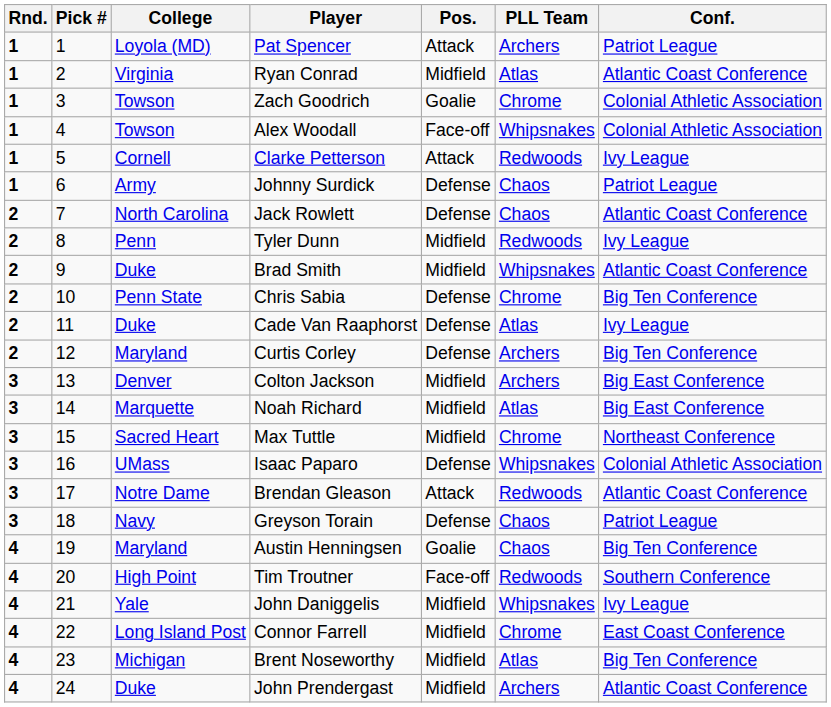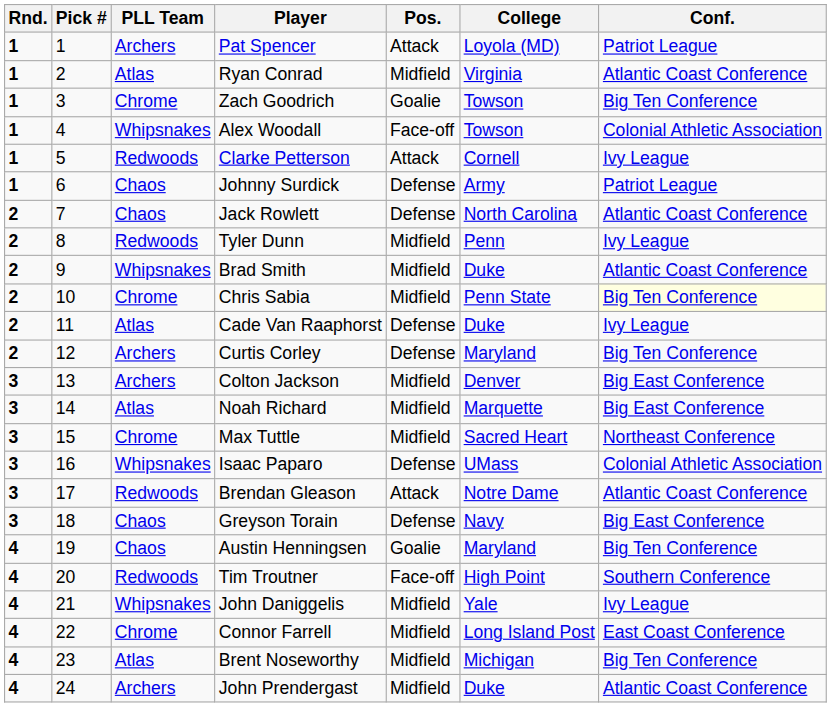 <table class="wikitable" text-align:center;>
 <tr>
 <th>Rnd.</th>
 <th>Pick #</th>
-<th>College</th>
+<th>PLL Team</th>
 <th>Player</th>
 <th>Pos.</th>
-<th>PLL Team</th>
+<th>College</th>
 <th>Conf.</th>
 </tr>
 <tr>
 <td><strong>1</strong></td>
 <td>1</td>
-<td><a href='#'>Loyola (MD)</a></td>
+<td><a href='#'>Archers</a></td>
 <td><a href='#'>Pat Spencer</a></td>
 <td>Attack</td>
-<td><a href='#'>Archers</a></td>
+<td><a href='#'>Loyola (MD)</a></td>
 <td><a href='#'>Patriot League</a></td>
 </tr>
 <tr>
 <td><strong>1</strong></td>
 <td>2</td>
-<td><a href='#'>Virginia</a></td>
+<td><a href='#'>Atlas</a></td>
 <td>Ryan Conrad</td>
 <td>Midfield</td>
-<td><a href='#'>Atlas</a></td>
+<td><a href='#'>Virginia</a></td>
 <td><a href='#'>Atlantic Coast Conference</a></td>
 </tr>
 <tr>
 <td><strong>1</strong></td>
 <td>3</td>
-<td><a href='#'>Towson</a></td>
+<td><a href='#'>Chrome</a></td>
 <td>Zach Goodrich</td>
 <td>Goalie</td>
-<td><a href='#'>Chrome</a></td>
-<td><a href='#'>Colonial Athletic Association</a></td>
+<td><a href='#'>Towson</a></td>
+<td><a href='#'>Big Ten Conference</a></td>
 </tr>
 <tr>
 <td><strong>1</strong></td>
 <td>4</td>
-<td><a href='#'>Towson</a></td>
+<td><a href='#'>Whipsnakes</a></td>
 <td>Alex Woodall</td>
 <td>Face-off</td>
-<td><a href='#'>Whipsnakes</a></td>
+<td><a href='#'>Towson</a></td>
 <td><a href='#'>Colonial Athletic Association</a></td>
 </tr>
 <tr>
 <td><strong>1</strong></td>
 <td>5</td>
-<td><a href='#'>Cornell</a></td>
+<td><a href='#'>Redwoods</a></td>
 <td><a href='#'>Clarke Petterson</a></td>
 <td>Attack</td>
-<td><a href='#'>Redwoods</a></td>
+<td><a href='#'>Cornell</a></td>
 <td><a href='#'>Ivy League</a></td>
 </tr>
 <tr>
 <td><strong>1</strong></td>
 <td>6</td>
-<td><a href='#'>Army</a></td>
+<td><a href='#'>Chaos</a></td>
 <td>Johnny Surdick</td>
 <td>Defense</td>
-<td><a href='#'>Chaos</a></td>
+<td><a href='#'>Army</a></td>
 <td><a href='#'>Patriot League</a></td>
 </tr>
 <tr>
 <td><strong>2</strong></td>
 <td>7</td>
-<td><a href='#'>North Carolina</a></td>
+<td><a href='#'>Chaos</a></td>
 <td>Jack Rowlett</td>
 <td>Defense</td>
-<td><a href='#'>Chaos</a></td>
+<td><a href='#'>North Carolina</a></td>
 <td><a href='#'>Atlantic Coast Conference</a></td>
 </tr>
 <tr>
 <td><strong>2</strong></td>
 <td>8</td>
-<td><a href='#'>Penn</a></td>
+<td><a href='#'>Redwoods</a></td>
 <td>Tyler Dunn</td>
 <td>Midfield</td>
-<td><a href='#'>Redwoods</a></td>
+<td><a href='#'>Penn</a></td>
 <td><a href='#'>Ivy League</a></td>
 </tr>
 <tr>
 <td><strong>2</strong></td>
 <td>9</td>
-<td><a href='#'>Duke</a></td>
+<td><a href='#'>Whipsnakes</a></td>
 <td>Brad Smith</td>
 <td>Midfield</td>
-<td><a href='#'>Whipsnakes</a></td>
+<td><a href='#'>Duke</a></td>
 <td><a href='#'>Atlantic Coast Conference</a></td>
 </tr>
 <tr>
 <td><strong>2</strong></td>
 <td>10</td>
+<td><a href='#'>Chrome</a></td>
+<td>Chris Sabia</td>
+<td>Midfield</td>
 <td><a href='#'>Penn State</a></td>
-<td>Chris Sabia</td>
-<td>Defense</td>
-<td><a href='#'>Chrome</a></td>
-<td><a href='#'>Big Ten Conference</a></td>
+<td style="background: lightyellow;"><a href='#'>Big Ten Conference</a></td>
 </tr>
 <tr>
 <td><strong>2</strong></td>
 <td>11</td>
-<td><a href='#'>Duke</a></td>
+<td><a href='#'>Atlas</a></td>
 <td>Cade Van Raaphorst</td>
 <td>Defense</td>
-<td><a href='#'>Atlas</a></td>
+<td><a href='#'>Duke</a></td>
 <td><a href='#'>Ivy League</a></td>
 </tr>
 <tr>
 <td><strong>2</strong></td>
 <td>12</td>
-<td><a href='#'>Maryland</a></td>
+<td><a href='#'>Archers</a></td>
 <td>Curtis Corley</td>
 <td>Defense</td>
-<td><a href='#'>Archers</a></td>
+<td><a href='#'>Maryland</a></td>
 <td><a href='#'>Big Ten Conference</a></td>
 </tr>
 <tr>
 <td><strong>3</strong></td>
 <td>13</td>
-<td><a href='#'>Denver</a></td>
+<td><a href='#'>Archers</a></td>
 <td>Colton Jackson</td>
 <td>Midfield</td>
-<td><a href='#'>Archers</a></td>
+<td><a href='#'>Denver</a></td>
 <td><a href='#'>Big East Conference</a></td>
 </tr>
 <tr>
 <td><strong>3</strong></td>
 <td>14</td>
-<td><a href='#'>Marquette</a></td>
+<td><a href='#'>Atlas</a></td>
 <td>Noah Richard</td>
 <td>Midfield</td>
-<td><a href='#'>Atlas</a></td>
+<td><a href='#'>Marquette</a></td>
 <td><a href='#'>Big East Conference</a></td>
 </tr>
 <tr>
 <td><strong>3</strong></td>
 <td>15</td>
-<td><a href='#'>Sacred Heart</a></td>
+<td><a href='#'>Chrome</a></td>
 <td>Max Tuttle</td>
 <td>Midfield</td>
-<td><a href='#'>Chrome</a></td>
+<td><a href='#'>Sacred Heart</a></td>
 <td><a href='#'>Northeast Conference</a></td>
 </tr>
 <tr>
 <td><strong>3</strong></td>
 <td>16</td>
-<td><a href='#'>UMass</a></td>
+<td><a href='#'>Whipsnakes</a></td>
 <td>Isaac Paparo</td>
 <td>Defense</td>
-<td><a href='#'>Whipsnakes</a></td>
+<td><a href='#'>UMass</a></td>
 <td><a href='#'>Colonial Athletic Association</a></td>
 </tr>
 <tr>
 <td><strong>3</strong></td>
 <td>17</td>
-<td><a href='#'>Notre Dame</a></td>
+<td><a href='#'>Redwoods</a></td>
 <td>Brendan Gleason</td>
 <td>Attack</td>
-<td><a href='#'>Redwoods</a></td>
+<td><a href='#'>Notre Dame</a></td>
 <td><a href='#'>Atlantic Coast Conference</a></td>
 </tr>
 <tr>
 <td><strong>3</strong></td>
 <td>18</td>
-<td><a href='#'>Navy</a></td>
+<td><a href='#'>Chaos</a></td>
 <td>Greyson Torain</td>
 <td>Defense</td>
-<td><a href='#'>Chaos</a></td>
-<td><a href='#'>Patriot League</a></td>
+<td><a href='#'>Navy</a></td>
+<td><a href='#'>Big East Conference</a></td>
 </tr>
 <tr>
 <td><strong>4</strong></td>
 <td>19</td>
-<td><a href='#'>Maryland</a></td>
+<td><a href='#'>Chaos</a></td>
 <td>Austin Henningsen</td>
 <td>Goalie</td>
-<td><a href='#'>Chaos</a></td>
+<td><a href='#'>Maryland</a></td>
 <td><a href='#'>Big Ten Conference</a></td>
 </tr>
 <tr>
 <td><strong>4</strong></td>
 <td>20</td>
-<td><a href='#'>High Point</a></td>
+<td><a href='#'>Redwoods</a></td>
 <td>Tim Troutner</td>
 <td>Face-off</td>
-<td><a href='#'>Redwoods</a></td>
+<td><a href='#'>High Point</a></td>
 <td><a href='#'>Southern Conference</a></td>
 </tr>
 <tr>
 <td><strong>4</strong></td>
 <td>21</td>
-<td><a href='#'>Yale</a></td>
+<td><a href='#'>Whipsnakes</a></td>
 <td>John Daniggelis</td>
 <td>Midfield</td>
-<td><a href='#'>Whipsnakes</a></td>
+<td><a href='#'>Yale</a></td>
 <td><a href='#'>Ivy League</a></td>
 </tr>
 <tr>
 <td><strong>4</strong></td>
 <td>22</td>
-<td><a href='#'>Long Island Post</a></td>
+<td><a href='#'>Chrome</a></td>
 <td>Connor Farrell</td>
 <td>Midfield</td>
-<td><a href='#'>Chrome</a></td>
+<td><a href='#'>Long Island Post</a></td>
 <td><a href='#'>East Coast Conference</a></td>
 </tr>
 <tr>
 <td><strong>4</strong></td>
 <td>23</td>
-<td><a href='#'>Michigan</a></td>
+<td><a href='#'>Atlas</a></td>
 <td>Brent Noseworthy</td>
 <td>Midfield</td>
-<td><a href='#'>Atlas</a></td>
+<td><a href='#'>Michigan</a></td>
 <td><a href='#'>Big Ten Conference</a></td>
 </tr>
 <tr>
 <td><strong>4</strong></td>
 <td>24</td>
-<td><a href='#'>Duke</a></td>
+<td><a href='#'>Archers</a></td>
 <td>John Prendergast</td>
 <td>Midfield</td>
-<td><a href='#'>Archers</a></td>
+<td><a href='#'>Duke</a></td>
 <td><a href='#'>Atlantic Coast Conference</a></td>
 </tr>
 </table>
